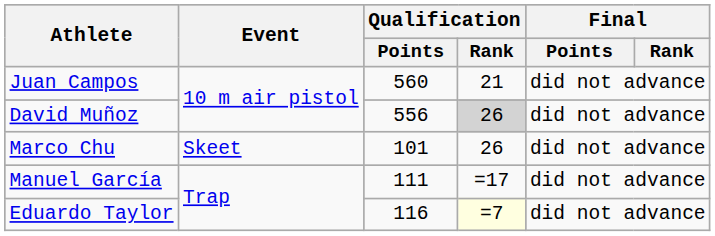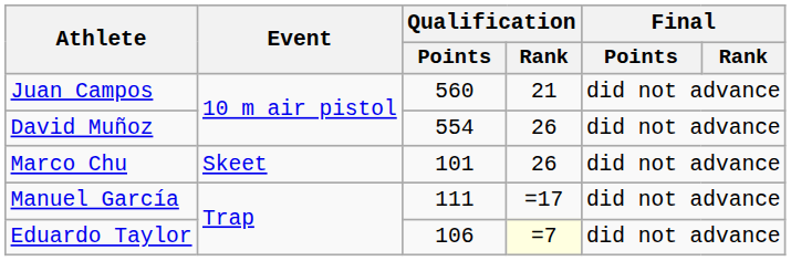 <table class="wikitable" style="font-size:90%">
 <tr>
 <th rowspan=2>Athlete</th>
 <th rowspan=2>Event</th>
 <th colspan=2>Qualification</th>
 <th colspan=2>Final</th>
 </tr>
 <tr style="font-size:95%">
 <th>Points</th>
 <th>Rank</th>
 <th>Points</th>
 <th>Rank</th>
 </tr>
 <tr align=center>
 <td align=left><a href='#'>Juan Campos</a></td>
 <td align=left rowspan=2><a href='#'>10 m air pistol</a></td>
 <td>560</td>
 <td>21</td>
 <td colspan=2>did not advance</td>
 </tr>
 <tr align=center>
 <td align=left><a href='#'>David Muñoz</a></td>
-<td>556</td>
-<td style="background: lightgrey;">26</td>
+<td>554</td>
+<td>26</td>
 <td colspan=2>did not advance</td>
 </tr>
 <tr align=center>
 <td align=left><a href='#'>Marco Chu</a></td>
 <td align=left><a href='#'>Skeet</a></td>
 <td>101</td>
 <td>26</td>
 <td colspan=2>did not advance</td>
 </tr>
 <tr align=center>
 <td align=left><a href='#'>Manuel García</a></td>
 <td align=left rowspan=2><a href='#'>Trap</a></td>
 <td>111</td>
 <td>=17</td>
 <td colspan=2>did not advance</td>
 </tr>
 <tr align=center>
 <td align=left><a href='#'>Eduardo Taylor</a></td>
-<td>116</td>
+<td>106</td>
 <td style="background: lightyellow;">=7</td>
 <td colspan=2>did not advance</td>
 </tr>
 </table>
